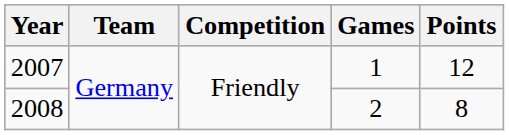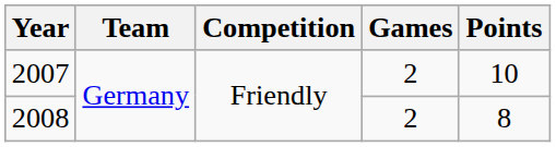 <table class="wikitable">
 <tr>
 <th>Year</th>
 <th>Team</th>
 <th>Competition</th>
 <th>Games</th>
 <th>Points</th>
 </tr>
 <tr align="center">
 <td>2007</td>
 <td rowspan=2><a href='#'>Germany</a></td>
 <td rowspan=2>Friendly</td>
-<td>1</td>
-<td>12</td>
+<td>2</td>
+<td>10</td>
 </tr>
 <tr align="center">
 <td>2008</td>
 <td>2</td>
 <td>8</td>
 </tr>
 </table>
